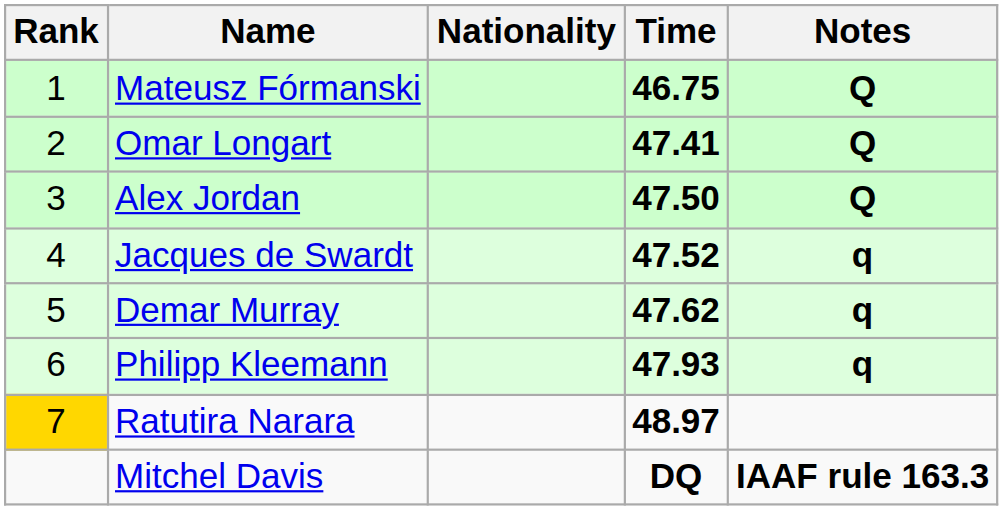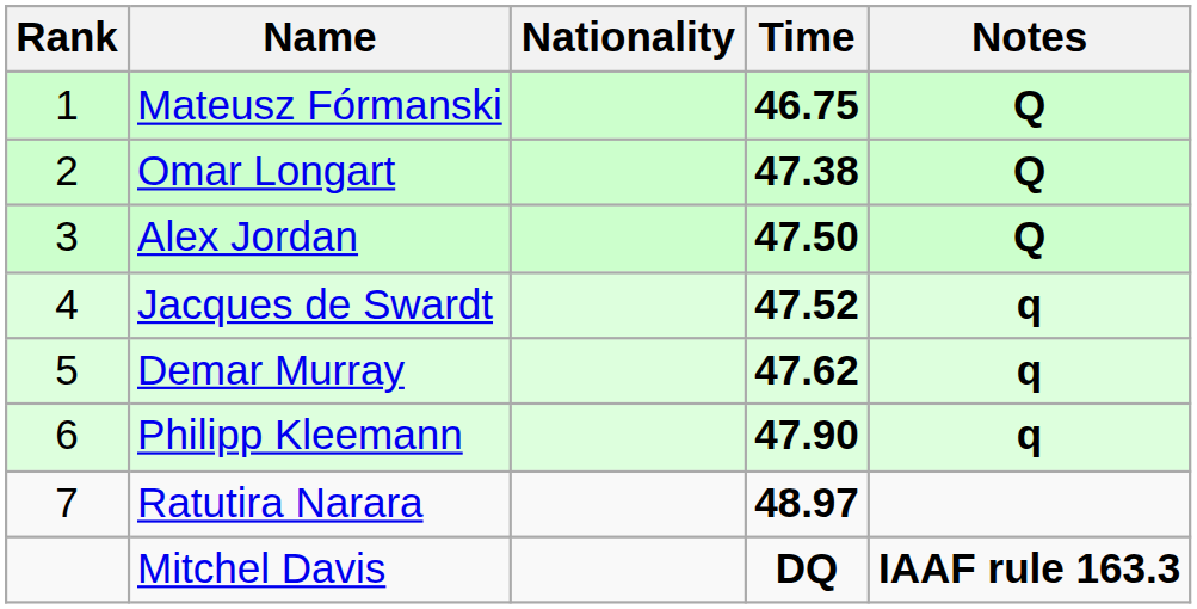 <table class="wikitable sortable" style="text-align:center">
 <tr>
 <th>Rank</th>
 <th>Name</th>
 <th>Nationality</th>
 <th>Time</th>
 <th>Notes</th>
 </tr>
 <tr bgcolor=ccffcc>
 <td>1</td>
 <td align=left><a href='#'>Mateusz Fórmanski</a></td>
 <td align=left></td>
 <td><strong>46.75</strong></td>
 <td><strong>Q</strong></td>
 </tr>
 <tr bgcolor=ccffcc>
 <td>2</td>
 <td align=left><a href='#'>Omar Longart</a></td>
 <td align=left></td>
-<td><strong>47.41</strong></td>
+<td><strong>47.38</strong></td>
 <td><strong>Q</strong></td>
 </tr>
 <tr bgcolor=ccffcc>
 <td>3</td>
 <td align=left><a href='#'>Alex Jordan</a></td>
 <td align=left></td>
 <td><strong>47.50</strong></td>
 <td><strong>Q</strong></td>
 </tr>
 <tr bgcolor=ddffdd>
 <td>4</td>
 <td align=left><a href='#'>Jacques de Swardt</a></td>
 <td align=left></td>
 <td><strong>47.52</strong></td>
 <td><strong>q</strong></td>
 </tr>
 <tr bgcolor=ddffdd>
 <td>5</td>
 <td align=left><a href='#'>Demar Murray</a></td>
 <td align=left></td>
 <td><strong>47.62</strong></td>
 <td><strong>q</strong></td>
 </tr>
 <tr bgcolor=ddffdd>
 <td>6</td>
 <td align=left><a href='#'>Philipp Kleemann</a></td>
 <td align=left></td>
-<td><strong>47.93</strong></td>
+<td><strong>47.90</strong></td>
 <td><strong>q</strong></td>
 </tr>
 <tr>
-<td style="background: gold;">7</td>
+<td>7</td>
 <td align=left><a href='#'>Ratutira Narara</a></td>
 <td align=left></td>
 <td><strong>48.97</strong></td>
 <td></td>
 </tr>
 <tr>
 <td></td>
 <td align=left><a href='#'>Mitchel Davis</a></td>
 <td align=left></td>
 <td><strong>DQ</strong></td>
 <td><strong>IAAF rule 163.3</strong></td>
 </tr>
 </table>
